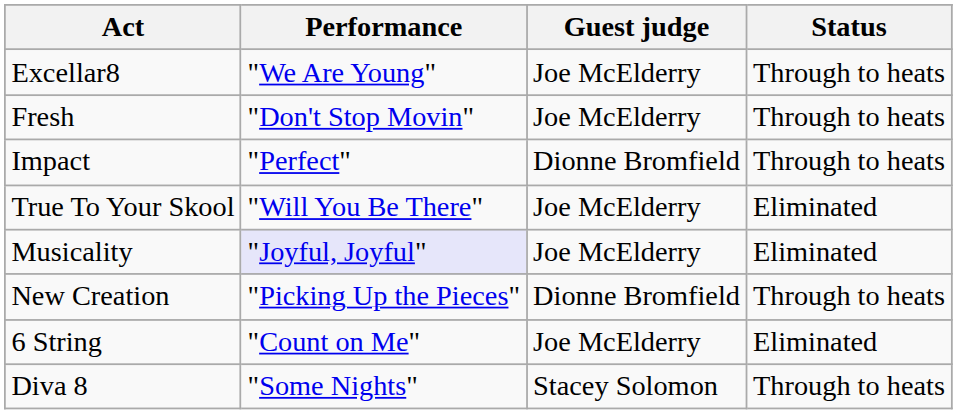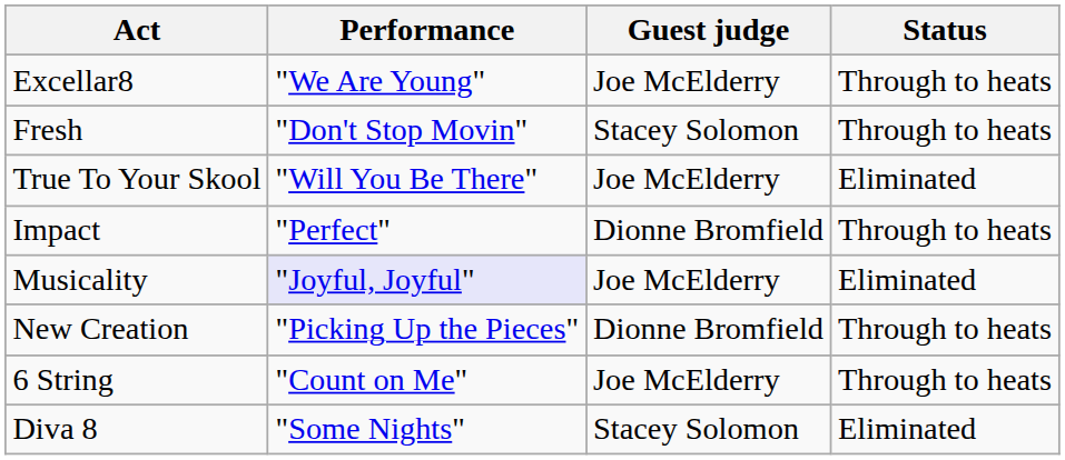 <table class="wikitable">
 <tr>
 <th>Act</th>
 <th>Performance</th>
 <th>Guest judge</th>
 <th>Status</th>
 </tr>
 <tr>
 <td>Excellar8</td>
 <td>"<a href='#'>We Are Young</a>"</td>
 <td>Joe McElderry</td>
 <td>Through to heats</td>
 </tr>
 <tr>
 <td>Fresh</td>
 <td>"<a href='#'>Don't Stop Movin</a>"</td>
-<td>Joe McElderry</td>
-<td>Through to heats</td>
-</tr>
-<tr>
-<td>Impact</td>
-<td>"<a href='#'>Perfect</a>"</td>
-<td>Dionne Bromfield</td>
+<td>Stacey Solomon</td>
 <td>Through to heats</td>
 </tr>
 <tr>
 <td>True To Your Skool</td>
 <td>"<a href='#'>Will You Be There</a>"</td>
 <td>Joe McElderry</td>
 <td>Eliminated</td>
+</tr>
+<tr>
+<td>Impact</td>
+<td>"<a href='#'>Perfect</a>"</td>
+<td>Dionne Bromfield</td>
+<td>Through to heats</td>
 </tr>
 <tr>
 <td>Musicality</td>
 <td style="background: lavender;">"<a href='#'>Joyful, Joyful</a>"</td>
 <td>Joe McElderry</td>
 <td>Eliminated</td>
 </tr>
 <tr>
 <td>New Creation</td>
 <td>"<a href='#'>Picking Up the Pieces</a>"</td>
 <td>Dionne Bromfield</td>
 <td>Through to heats</td>
 </tr>
 <tr>
 <td>6 String</td>
 <td>"<a href='#'>Count on Me</a>"</td>
 <td>Joe McElderry</td>
-<td>Eliminated</td>
+<td>Through to heats</td>
 </tr>
 <tr>
 <td>Diva 8</td>
 <td>"<a href='#'>Some Nights</a>"</td>
 <td>Stacey Solomon</td>
-<td>Through to heats</td>
+<td>Eliminated</td>
 </tr>
 </table>
